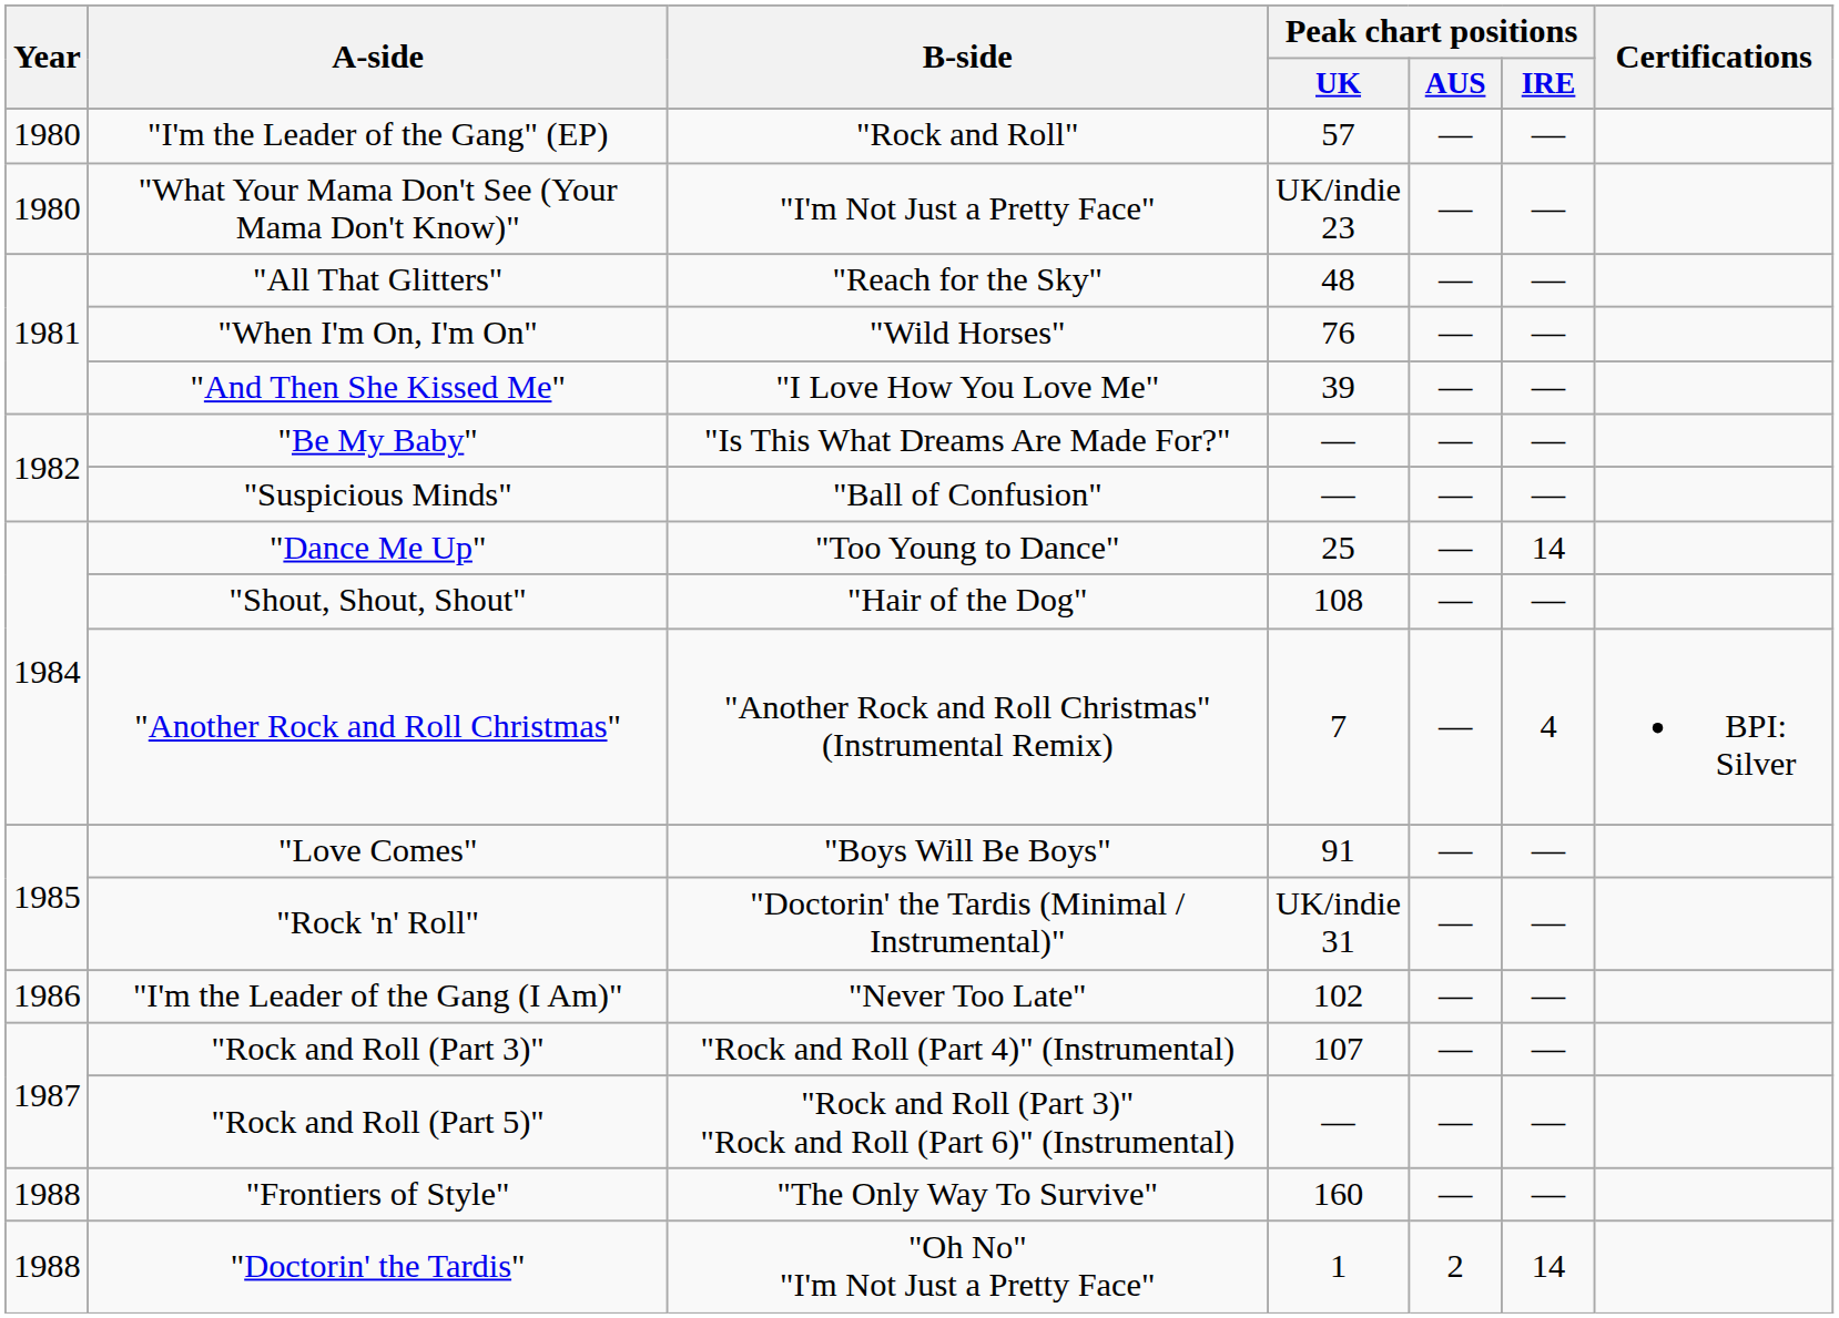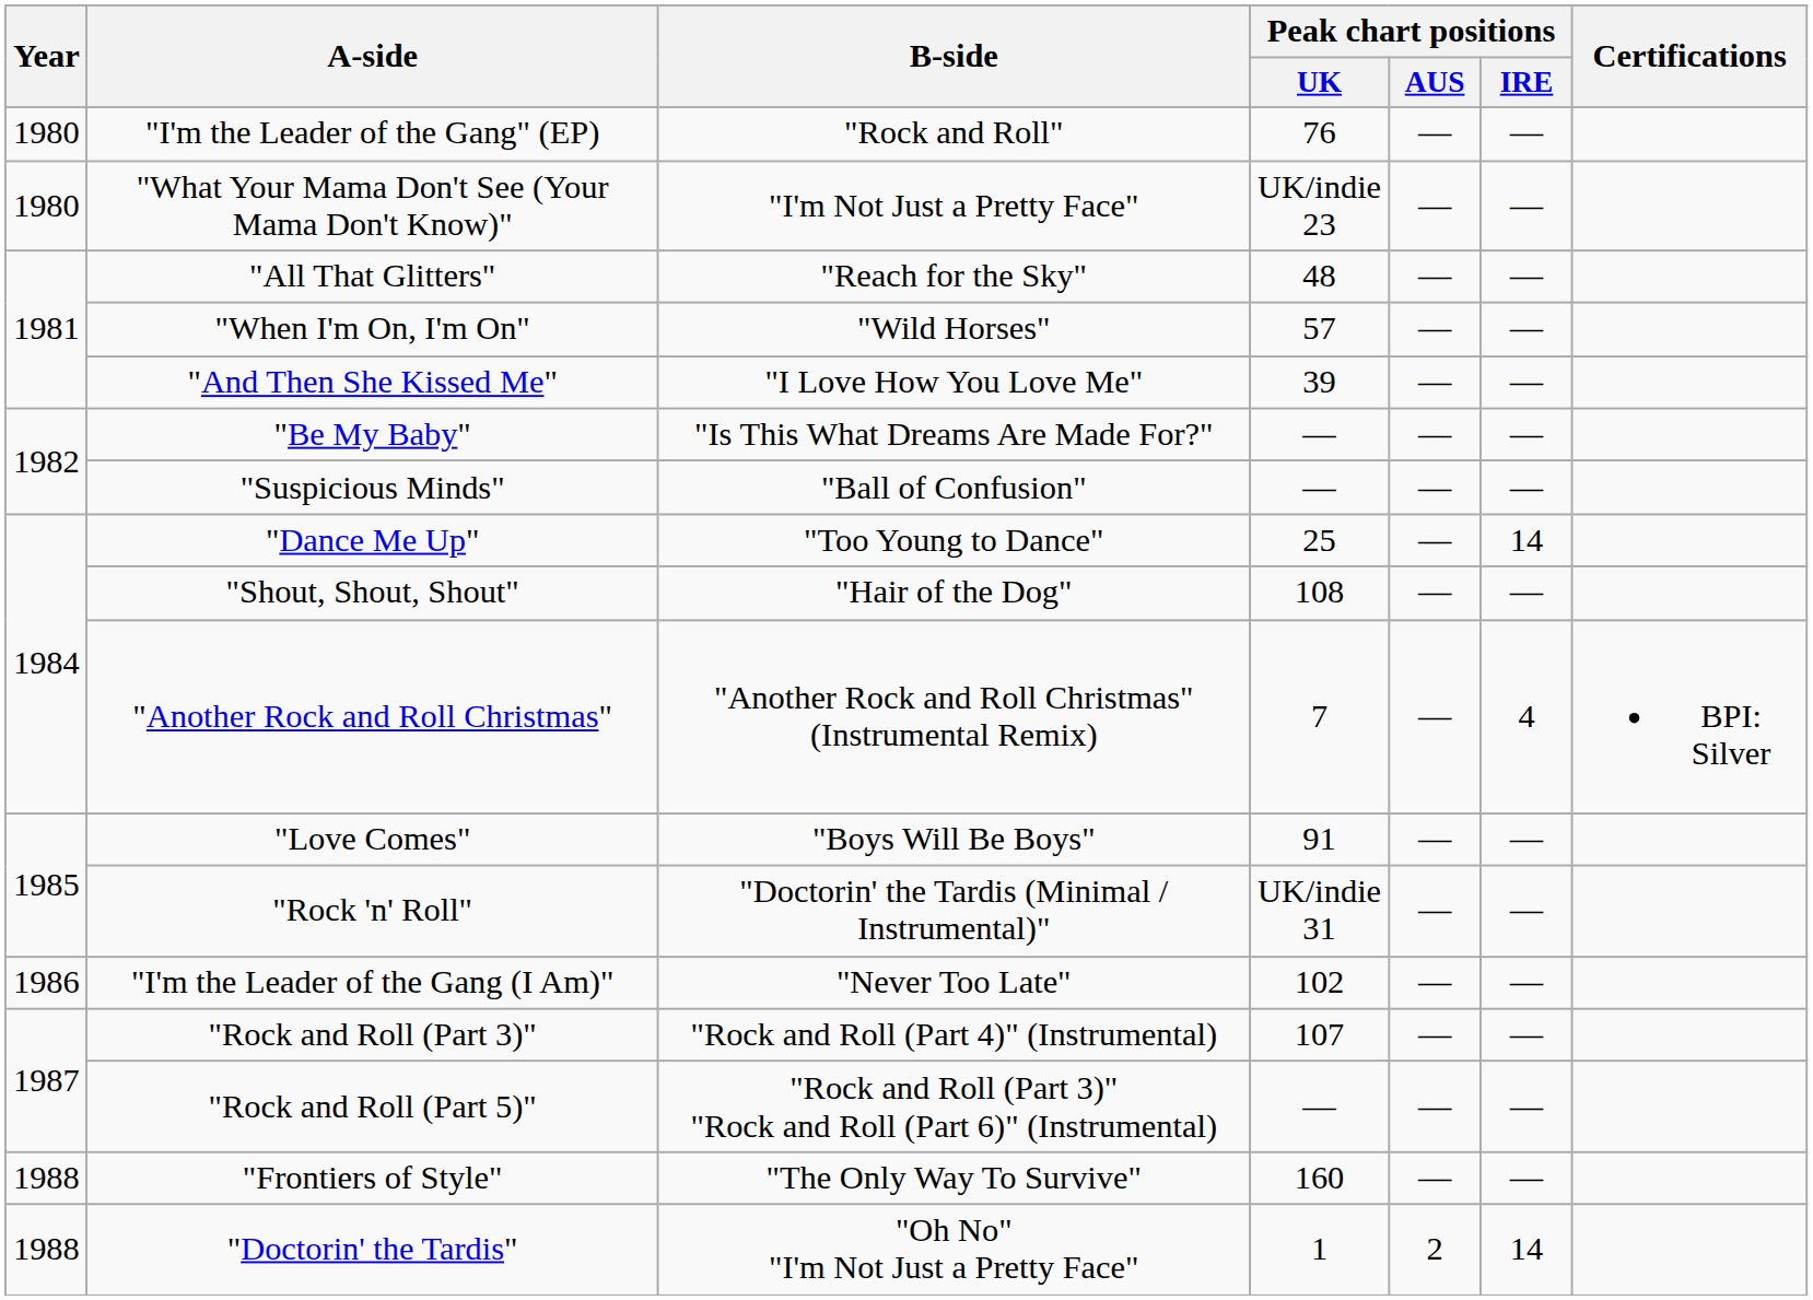 <table class="wikitable plainrowheaders" style="text-align:center;">
 <tr>
 <th scope="col" rowspan="2">Year</th>
 <th scope="col" rowspan="2">A-side</th>
 <th scope="col" rowspan="2">B-side</th>
 <th scope="col" colspan="3">Peak chart positions</th>
 <th rowspan="2">Certifications</th>
 </tr>
 <tr>
 <th scope="col" style="width:2.6em;font-size:90%;"><a href='#'>UK</a><br></th>
 <th scope="col" style="width:2.6em;font-size:90%;"><a href='#'>AUS</a><br></th>
 <th scope="col" style="width:2.6em;font-size:90%;"><a href='#'>IRE</a><br></th>
 </tr>
 <tr>
 <td>1980</td>
 <td>"I'm the Leader of the Gang" (EP)</td>
 <td>"Rock and Roll"</td>
-<td>57</td>
+<td>76</td>
 <td>—</td>
 <td>—</td>
 <td></td>
 </tr>
 <tr>
 <td>1980</td>
 <td>"What Your Mama Don't See (Your Mama Don't Know)"</td>
 <td>"I'm Not Just a Pretty Face"</td>
 <td>UK/indie 23</td>
 <td>—</td>
 <td>—</td>
 <td></td>
 </tr>
 <tr>
 <td rowspan="3">1981</td>
 <td>"All That Glitters"</td>
 <td>"Reach for the Sky"</td>
 <td>48</td>
 <td>—</td>
 <td>—</td>
 <td></td>
 </tr>
 <tr>
 <td>"When I'm On, I'm On"</td>
 <td>"Wild Horses"</td>
-<td>76</td>
+<td>57</td>
 <td>—</td>
 <td>—</td>
 <td></td>
 </tr>
 <tr>
 <td>"<a href='#'>And Then She Kissed Me</a>"</td>
 <td>"I Love How You Love Me"</td>
 <td>39</td>
 <td>—</td>
 <td>—</td>
 <td></td>
 </tr>
 <tr>
 <td rowspan="2">1982</td>
 <td>"<a href='#'>Be My Baby</a>"</td>
 <td>"Is This What Dreams Are Made For?"</td>
 <td>—</td>
 <td>—</td>
 <td>—</td>
 <td></td>
 </tr>
 <tr>
 <td>"Suspicious Minds"</td>
 <td>"Ball of Confusion" </td>
 <td>—</td>
 <td>—</td>
 <td>—</td>
 <td></td>
 </tr>
 <tr>
 <td rowspan="3">1984</td>
 <td>"<a href='#'>Dance Me Up</a>"</td>
 <td>"Too Young to Dance"</td>
 <td>25</td>
 <td>—</td>
 <td>14</td>
 <td></td>
 </tr>
 <tr>
 <td>"Shout, Shout, Shout"</td>
 <td>"Hair of the Dog"</td>
 <td>108</td>
 <td>—</td>
 <td>—</td>
 <td></td>
 </tr>
 <tr>
 <td>"<a href='#'>Another Rock and Roll Christmas</a>"</td>
 <td>"Another Rock and Roll Christmas" (Instrumental Remix)</td>
 <td>7</td>
 <td>—</td>
 <td>4</td>
 <td><br><ul><li>BPI: Silver</li></ul></td>
 </tr>
 <tr>
 <td rowspan="2">1985</td>
 <td>"Love Comes"</td>
 <td>"Boys Will Be Boys"</td>
 <td>91</td>
 <td>—</td>
 <td>—</td>
 <td></td>
 </tr>
 <tr>
 <td>"Rock 'n' Roll"<br></td>
 <td>"Doctorin' the Tardis (Minimal / Instrumental)"</td>
 <td>UK/indie 31</td>
 <td>—</td>
 <td>—</td>
 <td></td>
 </tr>
 <tr>
 <td>1986</td>
 <td>"I'm the Leader of the Gang (I Am)"<br></td>
 <td>"Never Too Late"<br></td>
 <td>102</td>
 <td>—</td>
 <td>—</td>
 <td></td>
 </tr>
 <tr>
 <td rowspan="2">1987</td>
 <td>"Rock and Roll (Part 3)"</td>
 <td>"Rock and Roll (Part 4)" (Instrumental)</td>
 <td>107</td>
 <td>—</td>
 <td>—</td>
 <td></td>
 </tr>
 <tr>
 <td>"Rock and Roll (Part 5)"</td>
 <td>"Rock and Roll (Part 3)" <br> "Rock and Roll (Part 6)" (Instrumental)</td>
 <td>—</td>
 <td>—</td>
 <td>—</td>
 <td></td>
 </tr>
 <tr>
 <td>1988</td>
 <td>"Frontiers of Style"</td>
 <td>"The Only Way To Survive"</td>
 <td>160</td>
 <td>—</td>
 <td>—</td>
 <td></td>
 </tr>
 <tr>
 <td>1988</td>
 <td>"<a href='#'>Doctorin' the Tardis</a>" </td>
 <td>"Oh No" <br> "I'm Not Just a Pretty Face"</td>
 <td>1</td>
 <td>2</td>
 <td>14</td>
 <td></td>
 </tr>
 </table>
